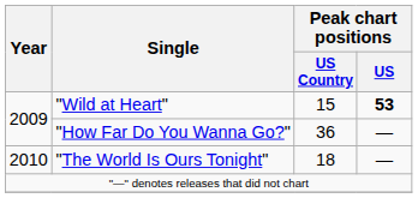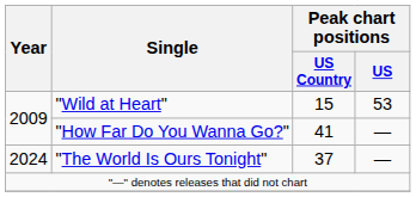 <table class="wikitable" style="text-align:center;">
 <tr>
 <th rowspan="2">Year</th>
 <th rowspan="2">Single</th>
 <th colspan="2">Peak chart<br>positions</th>
 </tr>
 <tr style="font-size:smaller;">
 <th width="45"><a href='#'>US Country</a></th>
 <th width="45"><a href='#'>US</a></th>
 </tr>
 <tr>
 <td rowspan="2">2009</td>
 <td align="left">"<a href='#'>Wild at Heart</a>"</td>
 <td>15</td>
-<td><strong>53</strong></td>
+<td>53</td>
 </tr>
 <tr>
 <td align="left">"<a href='#'>How Far Do You Wanna Go?</a>"</td>
-<td>36</td>
+<td>41</td>
 <td>—</td>
 </tr>
 <tr>
-<td>2010</td>
+<td>2024</td>
 <td align="left">"<a href='#'>The World Is Ours Tonight</a>"</td>
-<td>18</td>
+<td>37</td>
 <td>—</td>
 </tr>
 <tr>
 <td colspan="4" style="font-size:8pt">"—" denotes releases that did not chart</td>
 </tr>
 <tr>
 </tr>
 </table>
